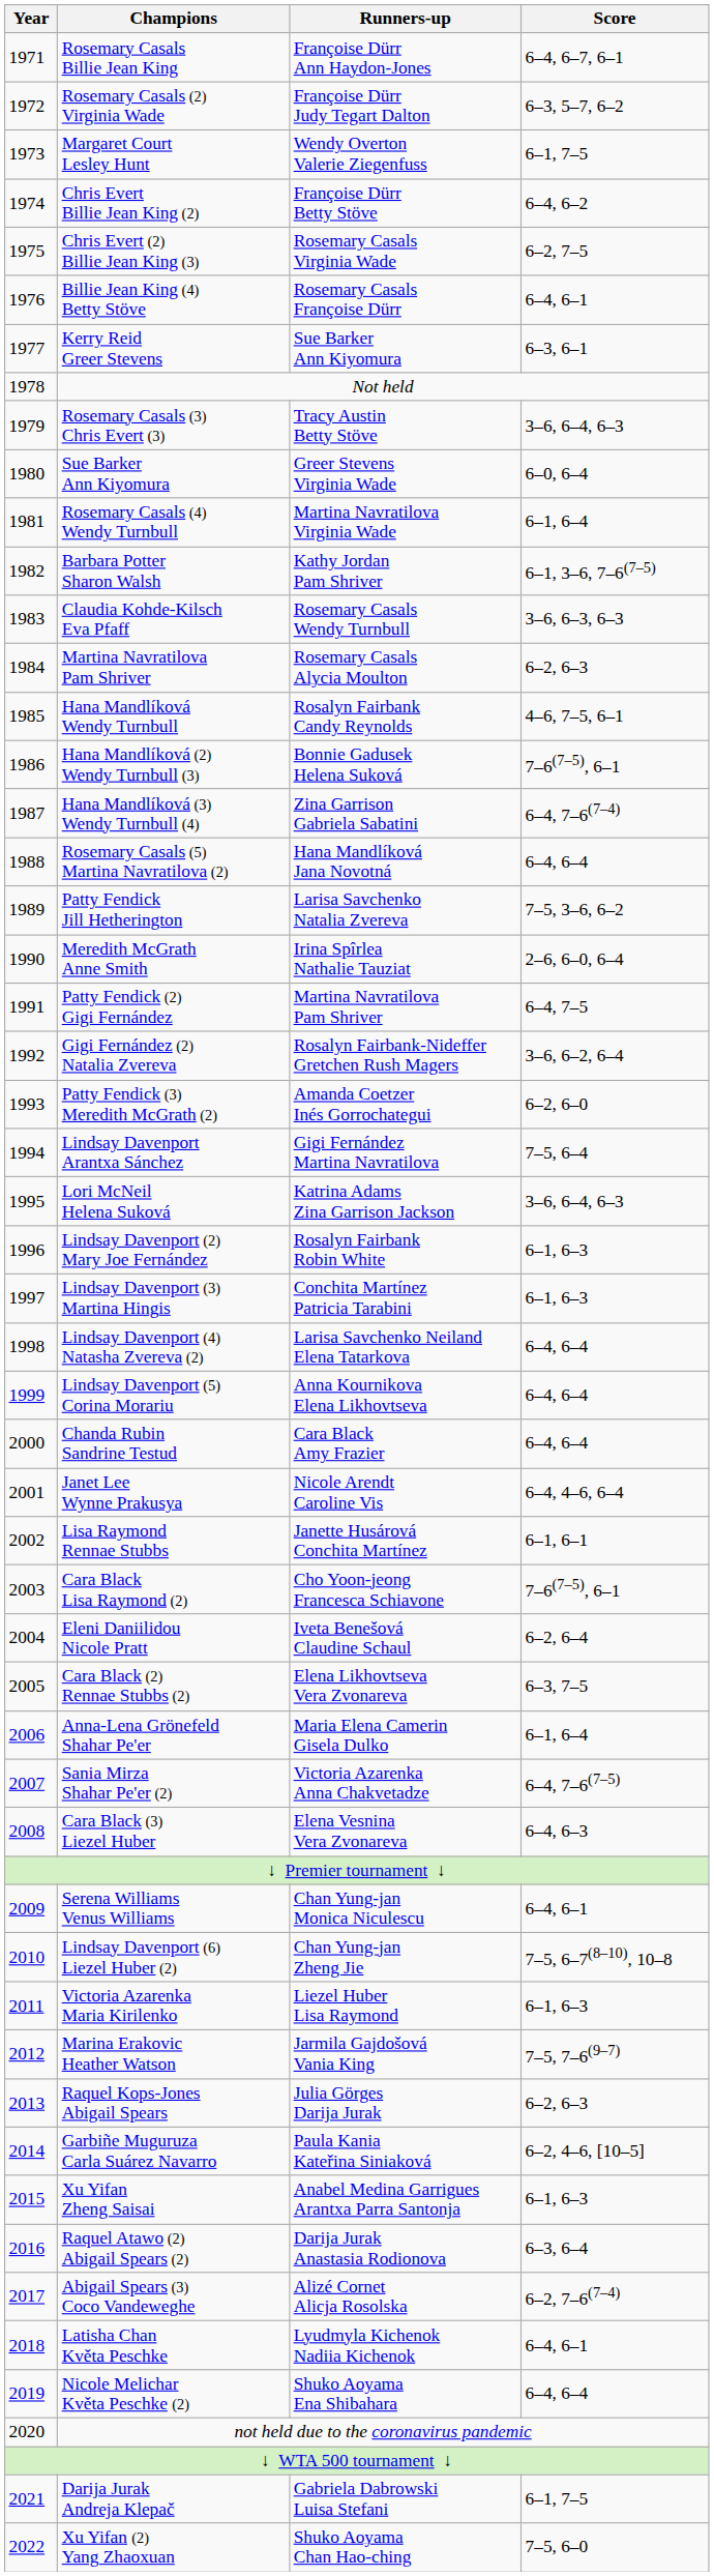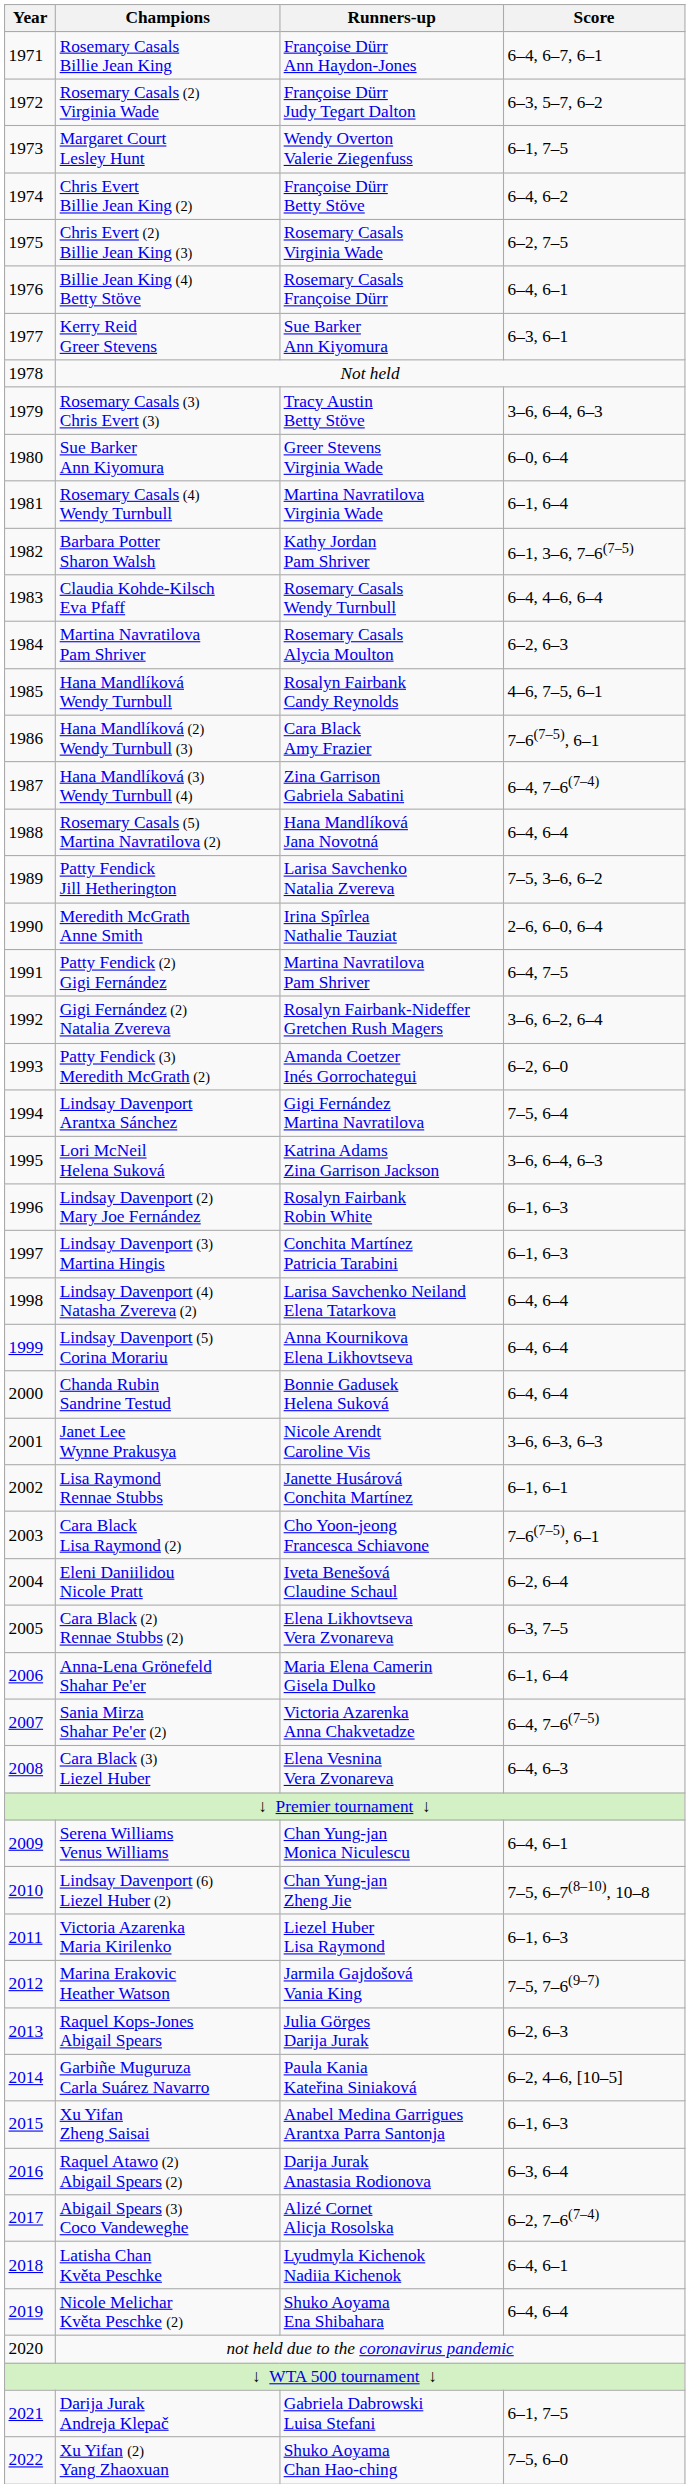 <table class="wikitable">
 <tr>
 <th style="width:40px">Year</th>
 <th style="width:200px">Champions</th>
 <th style="width:200px">Runners-up</th>
 <th style="width:160px" class="unsortable">Score</th>
 </tr>
 <tr>
 <td>1971</td>
 <td> <a href='#'>Rosemary Casals</a><br>  <a href='#'>Billie Jean King</a></td>
 <td> <a href='#'>Françoise Dürr</a><br>  <a href='#'>Ann Haydon-Jones</a></td>
 <td>6–4, 6–7, 6–1</td>
 </tr>
 <tr>
 <td>1972</td>
 <td> <a href='#'>Rosemary Casals</a><small> (2) </small><br>  <a href='#'>Virginia Wade</a></td>
 <td> <a href='#'>Françoise Dürr</a><br>  <a href='#'>Judy Tegart Dalton</a></td>
 <td>6–3, 5–7, 6–2</td>
 </tr>
 <tr>
 <td>1973</td>
 <td> <a href='#'>Margaret Court</a><br>  <a href='#'>Lesley Hunt</a></td>
 <td> <a href='#'>Wendy Overton</a><br>  <a href='#'>Valerie Ziegenfuss</a></td>
 <td>6–1, 7–5</td>
 </tr>
 <tr>
 <td>1974</td>
 <td> <a href='#'>Chris Evert</a><br>  <a href='#'>Billie Jean King</a><small> (2) </small></td>
 <td> <a href='#'>Françoise Dürr</a><br>  <a href='#'>Betty Stöve</a></td>
 <td>6–4, 6–2</td>
 </tr>
 <tr>
 <td>1975</td>
 <td> <a href='#'>Chris Evert</a><small> (2) </small><br>  <a href='#'>Billie Jean King</a><small> (3) </small></td>
 <td> <a href='#'>Rosemary Casals</a><br>  <a href='#'>Virginia Wade</a></td>
 <td>6–2, 7–5</td>
 </tr>
 <tr>
 <td>1976</td>
 <td> <a href='#'>Billie Jean King</a><small> (4) </small><br>  <a href='#'>Betty Stöve</a></td>
 <td> <a href='#'>Rosemary Casals</a><br>  <a href='#'>Françoise Dürr</a></td>
 <td>6–4, 6–1</td>
 </tr>
 <tr>
 <td>1977</td>
 <td> <a href='#'>Kerry Reid</a><br>  <a href='#'>Greer Stevens</a></td>
 <td> <a href='#'>Sue Barker</a><br>  <a href='#'>Ann Kiyomura</a></td>
 <td>6–3, 6–1</td>
 </tr>
 <tr>
 <td>1978</td>
 <td colspan="3" align="center"><em>Not held</em></td>
 </tr>
 <tr>
 <td>1979</td>
 <td> <a href='#'>Rosemary Casals</a><small> (3) </small><br>  <a href='#'>Chris Evert</a><small> (3) </small></td>
 <td> <a href='#'>Tracy Austin</a><br>  <a href='#'>Betty Stöve</a></td>
 <td>3–6, 6–4, 6–3</td>
 </tr>
 <tr>
 <td>1980</td>
 <td> <a href='#'>Sue Barker</a><br>  <a href='#'>Ann Kiyomura</a></td>
 <td> <a href='#'>Greer Stevens</a><br>  <a href='#'>Virginia Wade</a></td>
 <td>6–0, 6–4</td>
 </tr>
 <tr>
 <td>1981</td>
 <td> <a href='#'>Rosemary Casals</a><small> (4) </small><br>  <a href='#'>Wendy Turnbull</a></td>
 <td> <a href='#'>Martina Navratilova</a><br>  <a href='#'>Virginia Wade</a></td>
 <td>6–1, 6–4</td>
 </tr>
 <tr>
 <td>1982</td>
 <td> <a href='#'>Barbara Potter</a><br>  <a href='#'>Sharon Walsh</a></td>
 <td> <a href='#'>Kathy Jordan</a><br>  <a href='#'>Pam Shriver</a></td>
 <td>6–1, 3–6, 7–6<sup>(7–5)</sup></td>
 </tr>
 <tr>
 <td>1983</td>
 <td> <a href='#'>Claudia Kohde-Kilsch</a><br>  <a href='#'>Eva Pfaff</a></td>
 <td> <a href='#'>Rosemary Casals</a><br>  <a href='#'>Wendy Turnbull</a></td>
-<td>3–6, 6–3, 6–3</td>
+<td>6–4, 4–6, 6–4</td>
 </tr>
 <tr>
 <td>1984</td>
 <td> <a href='#'>Martina Navratilova</a><br>  <a href='#'>Pam Shriver</a></td>
 <td> <a href='#'>Rosemary Casals</a><br>  <a href='#'>Alycia Moulton</a></td>
 <td>6–2, 6–3</td>
 </tr>
 <tr>
 <td>1985</td>
 <td> <a href='#'>Hana Mandlíková</a><br>  <a href='#'>Wendy Turnbull</a></td>
 <td> <a href='#'>Rosalyn Fairbank</a><br>  <a href='#'>Candy Reynolds</a></td>
 <td>4–6, 7–5, 6–1</td>
 </tr>
 <tr>
 <td>1986</td>
 <td> <a href='#'>Hana Mandlíková</a><small> (2) </small><br>  <a href='#'>Wendy Turnbull</a><small> (3) </small></td>
-<td> <a href='#'>Bonnie Gadusek</a><br>  <a href='#'>Helena Suková</a></td>
+<td> <a href='#'>Cara Black</a><br>  <a href='#'>Amy Frazier</a></td>
 <td>7–6<sup>(7–5)</sup>, 6–1</td>
 </tr>
 <tr>
 <td>1987</td>
 <td> <a href='#'>Hana Mandlíková</a><small> (3) </small><br>  <a href='#'>Wendy Turnbull</a><small> (4) </small></td>
 <td> <a href='#'>Zina Garrison</a><br>  <a href='#'>Gabriela Sabatini</a></td>
 <td>6–4, 7–6<sup>(7–4)</sup></td>
 </tr>
 <tr>
 <td>1988</td>
 <td> <a href='#'>Rosemary Casals</a><small> (5) </small><br>  <a href='#'>Martina Navratilova</a><small> (2) </small></td>
 <td> <a href='#'>Hana Mandlíková</a><br>  <a href='#'>Jana Novotná</a></td>
 <td>6–4, 6–4</td>
 </tr>
 <tr>
 <td>1989</td>
 <td> <a href='#'>Patty Fendick</a><br>  <a href='#'>Jill Hetherington</a></td>
 <td> <a href='#'>Larisa Savchenko</a><br>  <a href='#'>Natalia Zvereva</a></td>
 <td>7–5, 3–6, 6–2</td>
 </tr>
 <tr>
 <td>1990</td>
 <td> <a href='#'>Meredith McGrath</a><br>  <a href='#'>Anne Smith</a></td>
 <td> <a href='#'>Irina Spîrlea</a><br>  <a href='#'>Nathalie Tauziat</a></td>
 <td>2–6, 6–0, 6–4</td>
 </tr>
 <tr>
 <td>1991</td>
 <td> <a href='#'>Patty Fendick</a><small> (2) </small><br>  <a href='#'>Gigi Fernández</a></td>
 <td> <a href='#'>Martina Navratilova</a><br>  <a href='#'>Pam Shriver</a></td>
 <td>6–4, 7–5</td>
 </tr>
 <tr>
 <td>1992</td>
 <td> <a href='#'>Gigi Fernández</a><small> (2) </small><br>  <a href='#'>Natalia Zvereva</a></td>
 <td> <a href='#'>Rosalyn Fairbank-Nideffer</a><br>  <a href='#'>Gretchen Rush Magers</a></td>
 <td>3–6, 6–2, 6–4</td>
 </tr>
 <tr>
 <td>1993</td>
 <td> <a href='#'>Patty Fendick</a><small> (3) </small><br>  <a href='#'>Meredith McGrath</a><small> (2) </small></td>
 <td> <a href='#'>Amanda Coetzer</a><br>  <a href='#'>Inés Gorrochategui</a></td>
 <td>6–2, 6–0</td>
 </tr>
 <tr>
 <td>1994</td>
 <td> <a href='#'>Lindsay Davenport</a><br>  <a href='#'>Arantxa Sánchez</a></td>
 <td> <a href='#'>Gigi Fernández</a><br>  <a href='#'>Martina Navratilova</a></td>
 <td>7–5, 6–4</td>
 </tr>
 <tr>
 <td>1995</td>
 <td> <a href='#'>Lori McNeil</a><br>  <a href='#'>Helena Suková</a></td>
 <td> <a href='#'>Katrina Adams</a><br>  <a href='#'>Zina Garrison Jackson</a></td>
 <td>3–6, 6–4, 6–3</td>
 </tr>
 <tr>
 <td>1996</td>
 <td> <a href='#'>Lindsay Davenport</a><small> (2) </small><br>  <a href='#'>Mary Joe Fernández</a></td>
 <td> <a href='#'>Rosalyn Fairbank</a><br>  <a href='#'>Robin White</a></td>
 <td>6–1, 6–3</td>
 </tr>
 <tr>
 <td>1997</td>
 <td> <a href='#'>Lindsay Davenport</a><small> (3) </small><br>  <a href='#'>Martina Hingis</a></td>
 <td> <a href='#'>Conchita Martínez</a><br>  <a href='#'>Patricia Tarabini</a></td>
 <td>6–1, 6–3</td>
 </tr>
 <tr>
 <td>1998</td>
 <td> <a href='#'>Lindsay Davenport</a><small> (4) </small><br>  <a href='#'>Natasha Zvereva</a><small> (2) </small></td>
 <td> <a href='#'>Larisa Savchenko Neiland</a><br>  <a href='#'>Elena Tatarkova</a></td>
 <td>6–4, 6–4</td>
 </tr>
 <tr>
 <td><a href='#'>1999</a></td>
 <td> <a href='#'>Lindsay Davenport</a><small> (5) </small><br>  <a href='#'>Corina Morariu</a></td>
 <td> <a href='#'>Anna Kournikova</a><br>  <a href='#'>Elena Likhovtseva</a></td>
 <td>6–4, 6–4</td>
 </tr>
 <tr>
 <td>2000</td>
 <td> <a href='#'>Chanda Rubin</a><br>  <a href='#'>Sandrine Testud</a></td>
-<td> <a href='#'>Cara Black</a><br>  <a href='#'>Amy Frazier</a></td>
+<td> <a href='#'>Bonnie Gadusek</a><br>  <a href='#'>Helena Suková</a></td>
 <td>6–4, 6–4</td>
 </tr>
 <tr>
 <td>2001</td>
 <td> <a href='#'>Janet Lee</a><br>  <a href='#'>Wynne Prakusya</a></td>
 <td> <a href='#'>Nicole Arendt</a><br>  <a href='#'>Caroline Vis</a></td>
-<td>6–4, 4–6, 6–4</td>
+<td>3–6, 6–3, 6–3</td>
 </tr>
 <tr>
 <td>2002</td>
 <td> <a href='#'>Lisa Raymond</a><br>  <a href='#'>Rennae Stubbs</a></td>
 <td> <a href='#'>Janette Husárová</a><br>  <a href='#'>Conchita Martínez</a></td>
 <td>6–1, 6–1</td>
 </tr>
 <tr>
 <td>2003</td>
 <td> <a href='#'>Cara Black</a><br>  <a href='#'>Lisa Raymond</a><small> (2) </small></td>
 <td> <a href='#'>Cho Yoon-jeong</a><br>  <a href='#'>Francesca Schiavone</a></td>
 <td>7–6<sup>(7–5)</sup>, 6–1</td>
 </tr>
 <tr>
 <td>2004</td>
 <td> <a href='#'>Eleni Daniilidou</a><br>  <a href='#'>Nicole Pratt</a></td>
 <td> <a href='#'>Iveta Benešová</a><br>  <a href='#'>Claudine Schaul</a></td>
 <td>6–2, 6–4</td>
 </tr>
 <tr>
 <td>2005</td>
 <td> <a href='#'>Cara Black</a><small> (2) </small><br>  <a href='#'>Rennae Stubbs</a><small> (2) </small></td>
 <td> <a href='#'>Elena Likhovtseva</a><br>  <a href='#'>Vera Zvonareva</a></td>
 <td>6–3, 7–5</td>
 </tr>
 <tr>
 <td><a href='#'>2006</a></td>
 <td> <a href='#'>Anna-Lena Grönefeld</a><br>  <a href='#'>Shahar Pe'er</a></td>
 <td> <a href='#'>Maria Elena Camerin</a><br>  <a href='#'>Gisela Dulko</a></td>
 <td>6–1, 6–4</td>
 </tr>
 <tr>
 <td><a href='#'>2007</a></td>
 <td> <a href='#'>Sania Mirza</a><br>  <a href='#'>Shahar Pe'er</a><small> (2) </small></td>
 <td> <a href='#'>Victoria Azarenka</a><br>  <a href='#'>Anna Chakvetadze</a></td>
 <td>6–4, 7–6<sup>(7–5)</sup></td>
 </tr>
 <tr>
 <td><a href='#'>2008</a></td>
 <td> <a href='#'>Cara Black</a><small> (3) </small><br> <a href='#'>Liezel Huber</a></td>
 <td> <a href='#'>Elena Vesnina</a><br> <a href='#'>Vera Zvonareva</a></td>
 <td>6–4, 6–3</td>
 </tr>
 <tr>
 <td colspan="4" style=background:#D4F1C5 align="center">↓  <a href='#'>Premier tournament</a>  ↓</td>
 </tr>
 <tr>
 <td><a href='#'>2009</a></td>
 <td> <a href='#'>Serena Williams</a><br> <a href='#'>Venus Williams</a></td>
 <td> <a href='#'>Chan Yung-jan</a><br> <a href='#'>Monica Niculescu</a></td>
 <td>6–4, 6–1</td>
 </tr>
 <tr>
 <td><a href='#'>2010</a></td>
 <td> <a href='#'>Lindsay Davenport</a><small> (6) </small><br> <a href='#'>Liezel Huber</a><small> (2) </small></td>
 <td> <a href='#'>Chan Yung-jan</a><br> <a href='#'>Zheng Jie</a></td>
 <td>7–5, 6–7<sup>(8–10)</sup>, 10–8</td>
 </tr>
 <tr>
 <td><a href='#'>2011</a></td>
 <td> <a href='#'>Victoria Azarenka</a><br> <a href='#'>Maria Kirilenko</a></td>
 <td> <a href='#'>Liezel Huber</a><br> <a href='#'>Lisa Raymond</a></td>
 <td>6–1, 6–3</td>
 </tr>
 <tr>
 <td><a href='#'>2012</a></td>
 <td> <a href='#'>Marina Erakovic</a><br> <a href='#'>Heather Watson</a></td>
 <td> <a href='#'>Jarmila Gajdošová</a><br> <a href='#'>Vania King</a></td>
 <td>7–5, 7–6<sup>(9–7)</sup></td>
 </tr>
 <tr>
 <td><a href='#'>2013</a></td>
 <td> <a href='#'>Raquel Kops-Jones</a><br> <a href='#'>Abigail Spears</a></td>
 <td> <a href='#'>Julia Görges</a><br> <a href='#'>Darija Jurak</a></td>
 <td>6–2, 6–3</td>
 </tr>
 <tr>
 <td><a href='#'>2014</a></td>
 <td> <a href='#'>Garbiñe Muguruza</a><br> <a href='#'>Carla Suárez Navarro</a></td>
 <td> <a href='#'>Paula Kania</a><br> <a href='#'>Kateřina Siniaková</a></td>
 <td>6–2, 4–6, [10–5]</td>
 </tr>
 <tr>
 <td><a href='#'>2015</a></td>
 <td> <a href='#'>Xu Yifan</a><br> <a href='#'>Zheng Saisai</a></td>
 <td> <a href='#'>Anabel Medina Garrigues</a><br> <a href='#'>Arantxa Parra Santonja</a></td>
 <td>6–1, 6–3</td>
 </tr>
 <tr>
 <td><a href='#'>2016</a></td>
 <td> <a href='#'>Raquel Atawo</a><small> (2) </small><br> <a href='#'>Abigail Spears</a><small> (2) </small></td>
 <td> <a href='#'>Darija Jurak</a><br> <a href='#'>Anastasia Rodionova</a></td>
 <td>6–3, 6–4</td>
 </tr>
 <tr>
 <td><a href='#'>2017</a></td>
 <td> <a href='#'>Abigail Spears</a><small> (3) </small><br> <a href='#'>Coco Vandeweghe</a></td>
 <td> <a href='#'>Alizé Cornet</a><br> <a href='#'>Alicja Rosolska</a></td>
 <td>6–2, 7–6<sup>(7–4)</sup></td>
 </tr>
 <tr>
 <td><a href='#'>2018</a></td>
 <td> <a href='#'>Latisha Chan</a><br> <a href='#'>Květa Peschke</a></td>
 <td> <a href='#'>Lyudmyla Kichenok</a><br> <a href='#'>Nadiia Kichenok</a></td>
 <td>6–4, 6–1</td>
 </tr>
 <tr>
 <td><a href='#'>2019</a></td>
 <td> <a href='#'>Nicole Melichar</a><br> <a href='#'>Květa Peschke</a> <small>(2)</small></td>
 <td> <a href='#'>Shuko Aoyama</a><br> <a href='#'>Ena Shibahara</a></td>
 <td>6–4, 6–4</td>
 </tr>
 <tr>
 <td>2020</td>
 <td colspan="3" style="text-align:center;"><em>not held due to the <a href='#'>coronavirus pandemic</a></em></td>
 </tr>
 <tr>
 <td colspan="4" style=background:#D4F1C5 align="center">↓  <a href='#'>WTA 500 tournament</a>  ↓</td>
 </tr>
 <tr>
 <td><a href='#'>2021</a></td>
 <td> <a href='#'>Darija Jurak</a><br> <a href='#'>Andreja Klepač</a></td>
 <td> <a href='#'>Gabriela Dabrowski</a><br> <a href='#'>Luisa Stefani</a></td>
 <td>6–1, 7–5</td>
 </tr>
 <tr>
 <td><a href='#'>2022</a></td>
 <td> <a href='#'>Xu Yifan</a> <small>(2)</small><br> <a href='#'>Yang Zhaoxuan</a></td>
 <td> <a href='#'>Shuko Aoyama</a><br> <a href='#'>Chan Hao-ching</a></td>
 <td>7–5, 6–0</td>
 </tr>
 </table>
